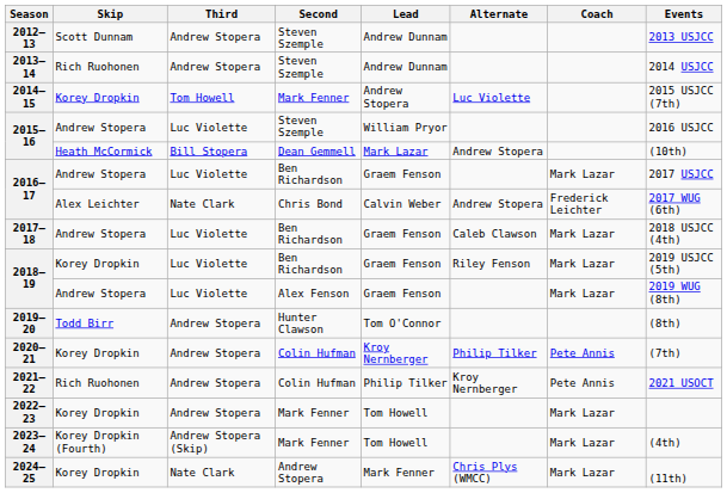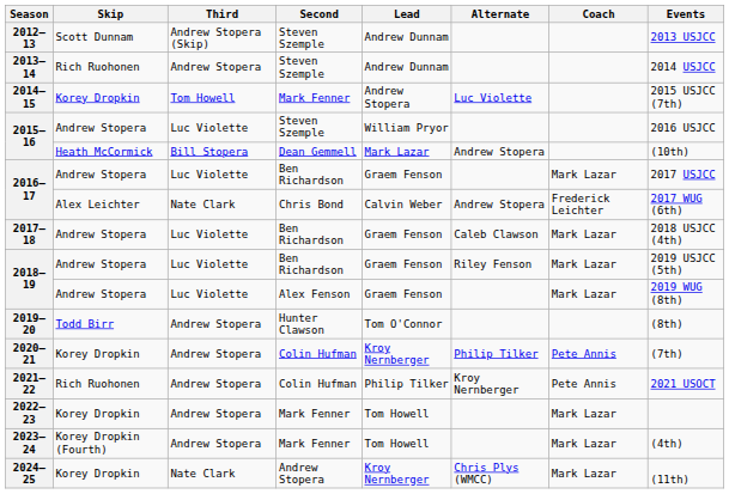 <table class="wikitable">
 <tr>
 <th scope="col">Season</th>
 <th scope="col">Skip</th>
 <th scope="col">Third</th>
 <th scope="col">Second</th>
 <th scope="col">Lead</th>
 <th scope="col">Alternate</th>
 <th scope="col">Coach</th>
 <th scope="col">Events</th>
 </tr>
 <tr>
 <th scope="row">2012–13</th>
 <td>Scott Dunnam</td>
-<td>Andrew Stopera</td>
+<td>Andrew Stopera (Skip)</td>
 <td>Steven Szemple</td>
 <td>Andrew Dunnam</td>
 <td></td>
 <td></td>
 <td><a href='#'>2013 USJCC</a> </td>
 </tr>
 <tr>
 <th scope="row">2013–14</th>
 <td>Rich Ruohonen</td>
 <td>Andrew Stopera</td>
 <td>Steven Szemple</td>
 <td>Andrew Dunnam</td>
 <td></td>
 <td></td>
 <td>2014 <a href='#'>USJCC</a> </td>
 </tr>
 <tr>
 <th scope="row">2014–15</th>
 <td><a href='#'>Korey Dropkin</a></td>
 <td><a href='#'>Tom Howell</a></td>
 <td><a href='#'>Mark Fenner</a></td>
 <td>Andrew Stopera</td>
 <td><a href='#'>Luc Violette</a></td>
 <td></td>
 <td>2015 USJCC  <br>  (7th)</td>
 </tr>
 <tr>
 <th scope="row" rowspan="2">2015–16</th>
 <td>Andrew Stopera</td>
 <td>Luc Violette</td>
 <td>Steven Szemple</td>
 <td>William Pryor</td>
 <td></td>
 <td></td>
 <td>2016 USJCC </td>
 </tr>
 <tr>
 <td><a href='#'>Heath McCormick</a></td>
 <td><a href='#'>Bill Stopera</a></td>
 <td><a href='#'>Dean Gemmell</a></td>
 <td><a href='#'>Mark Lazar</a></td>
 <td>Andrew Stopera</td>
 <td></td>
 <td> (10th)</td>
 </tr>
 <tr>
 <th scope="row" rowspan="2">2016–17</th>
 <td>Andrew Stopera</td>
 <td>Luc Violette</td>
 <td>Ben Richardson</td>
 <td>Graem Fenson</td>
 <td></td>
 <td>Mark Lazar</td>
 <td>2017 <a href='#'>USJCC</a> <br> </td>
 </tr>
 <tr>
 <td>Alex Leichter</td>
 <td>Nate Clark</td>
 <td>Chris Bond</td>
 <td>Calvin Weber</td>
 <td>Andrew Stopera</td>
 <td>Frederick Leichter</td>
 <td><a href='#'>2017 WUG</a> (6th)</td>
 </tr>
 <tr>
 <th scope="row">2017–18</th>
 <td>Andrew Stopera</td>
 <td>Luc Violette</td>
 <td>Ben Richardson</td>
 <td>Graem Fenson</td>
 <td>Caleb Clawson</td>
 <td>Mark Lazar</td>
 <td>2018 USJCC <br> (4th)</td>
 </tr>
 <tr>
 <th scope="row" rowspan="2">2018–19</th>
-<td>Korey Dropkin</td>
+<td>Andrew Stopera</td>
 <td>Luc Violette</td>
 <td>Ben Richardson</td>
 <td>Graem Fenson</td>
 <td>Riley Fenson</td>
 <td>Mark Lazar</td>
 <td>2019 USJCC <br> (5th)</td>
 </tr>
 <tr>
 <td>Andrew Stopera</td>
 <td>Luc Violette</td>
 <td>Alex Fenson</td>
 <td>Graem Fenson</td>
 <td></td>
 <td>Mark Lazar</td>
 <td><a href='#'>2019 WUG</a> (8th)</td>
 </tr>
 <tr>
 <th scope="row">2019–20</th>
 <td><a href='#'>Todd Birr</a></td>
 <td>Andrew Stopera</td>
 <td>Hunter Clawson</td>
 <td>Tom O'Connor</td>
 <td></td>
 <td></td>
 <td> (8th)</td>
 </tr>
 <tr>
 <th scope="row">2020–21</th>
 <td>Korey Dropkin</td>
 <td>Andrew Stopera</td>
 <td><a href='#'>Colin Hufman</a></td>
 <td><a href='#'>Kroy Nernberger</a></td>
 <td><a href='#'>Philip Tilker</a></td>
 <td><a href='#'>Pete Annis</a></td>
 <td> (7th)</td>
 </tr>
 <tr>
 <th scope="row">2021–22</th>
 <td>Rich Ruohonen</td>
 <td>Andrew Stopera</td>
 <td>Colin Hufman</td>
 <td>Philip Tilker</td>
 <td>Kroy Nernberger</td>
 <td>Pete Annis</td>
 <td><a href='#'>2021 USOCT</a> </td>
 </tr>
 <tr>
 <th scope="row">2022–23</th>
 <td>Korey Dropkin</td>
 <td>Andrew Stopera</td>
 <td>Mark Fenner</td>
 <td>Tom Howell</td>
 <td></td>
 <td>Mark Lazar</td>
 <td> <br> </td>
 </tr>
 <tr>
 <th scope="row">2023–24</th>
 <td>Korey Dropkin (Fourth)</td>
-<td>Andrew Stopera (Skip)</td>
+<td>Andrew Stopera</td>
 <td>Mark Fenner</td>
 <td>Tom Howell</td>
 <td></td>
 <td>Mark Lazar</td>
 <td> (4th) <br>  </td>
 </tr>
 <tr>
 <th scope="row">2024–25</th>
 <td>Korey Dropkin</td>
 <td>Nate Clark</td>
 <td>Andrew Stopera</td>
-<td>Mark Fenner</td>
+<td><a href='#'>Kroy Nernberger</a></td>
 <td><a href='#'>Chris Plys</a> (WMCC)</td>
 <td>Mark Lazar</td>
 <td>  <br>  (11th)</td>
 </tr>
 </table>
